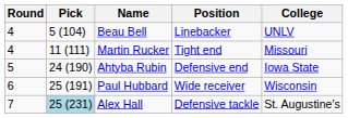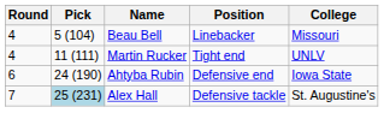 <table class="wikitable">
 <tr>
 <th>Round</th>
 <th>Pick</th>
 <th>Name</th>
 <th>Position</th>
 <th>College</th>
 </tr>
 <tr>
 <td>4</td>
 <td>5 (104)</td>
 <td><a href='#'>Beau Bell</a></td>
 <td><a href='#'>Linebacker</a></td>
-<td><a href='#'>UNLV</a></td>
+<td><a href='#'>Missouri</a></td>
 </tr>
 <tr>
 <td>4</td>
 <td>11 (111)</td>
 <td><a href='#'>Martin Rucker</a></td>
 <td><a href='#'>Tight end</a></td>
-<td><a href='#'>Missouri</a></td>
+<td><a href='#'>UNLV</a></td>
 </tr>
 <tr>
-<td>5</td>
+<td>6</td>
 <td>24 (190)</td>
 <td><a href='#'>Ahtyba Rubin</a></td>
 <td><a href='#'>Defensive end</a></td>
 <td><a href='#'>Iowa State</a></td>
-</tr>
-<tr>
-<td>6</td>
-<td>25 (191)</td>
-<td><a href='#'>Paul Hubbard</a></td>
-<td><a href='#'>Wide receiver</a></td>
-<td><a href='#'>Wisconsin</a></td>
 </tr>
 <tr>
 <td>7</td>
 <td style="background: lightblue;">25 (231)</td>
 <td><a href='#'>Alex Hall</a></td>
 <td><a href='#'>Defensive tackle</a></td>
 <td>St. Augustine's</td>
 </tr>
 </table>
